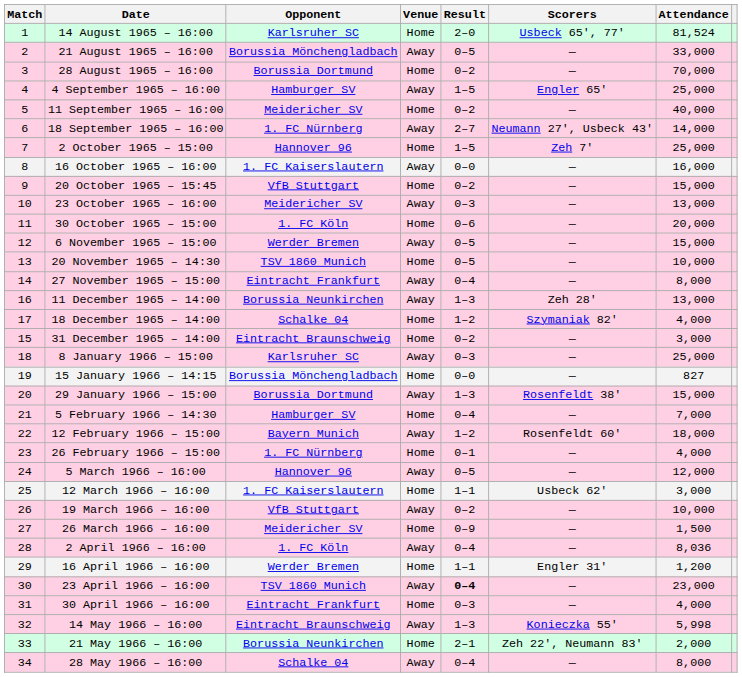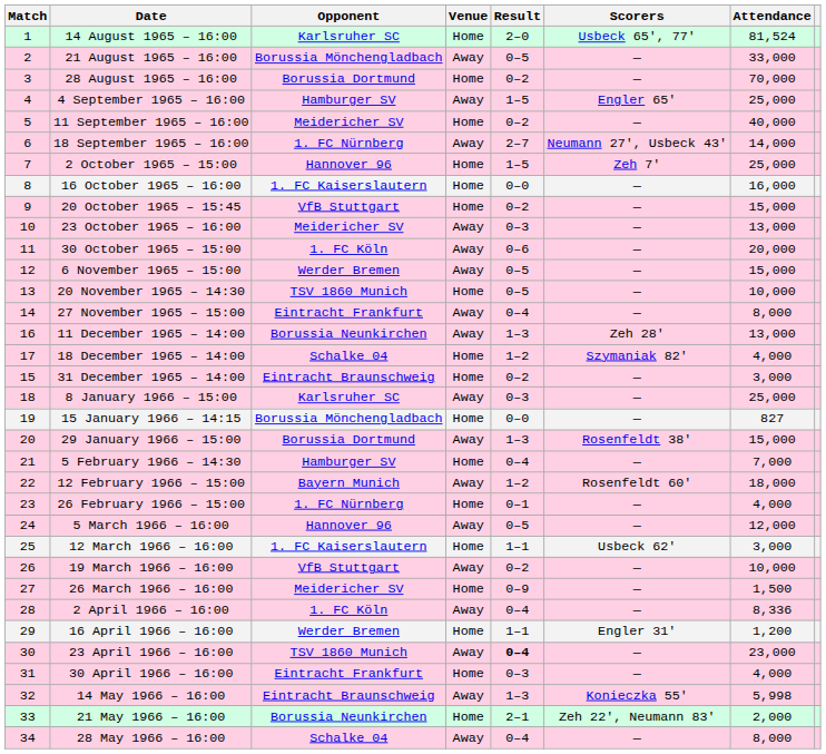 <table class="wikitable" style="text-align:center;">
 <tr>
 <th>Match</th>
 <th>Date</th>
 <th>Opponent</th>
 <th>Venue</th>
 <th>Result</th>
 <th>Scorers</th>
 <th>Attendance</th>
 <th></th>
 </tr>
 <tr style="background-color: #d0ffe3;">
 <td>1</td>
 <td>14 August 1965 – 16:00</td>
 <td><a href='#'>Karlsruher SC</a></td>
 <td>Home</td>
 <td>2–0</td>
 <td><a href='#'>Usbeck</a> 65', 77'</td>
 <td>81,524</td>
 <td></td>
 </tr>
 <tr style="background-color: #ffd0e3;">
 <td>2</td>
 <td>21 August 1965 – 16:00</td>
 <td><a href='#'>Borussia Mönchengladbach</a></td>
 <td>Away</td>
 <td>0–5</td>
 <td>—</td>
 <td>33,000</td>
 <td></td>
 </tr>
 <tr style="background-color: #ffd0e3;">
 <td>3</td>
 <td>28 August 1965 – 16:00</td>
 <td><a href='#'>Borussia Dortmund</a></td>
 <td>Home</td>
 <td>0–2</td>
 <td>—</td>
 <td>70,000</td>
 <td></td>
 </tr>
 <tr style="background-color: #ffd0e3;">
 <td>4</td>
 <td>4 September 1965 – 16:00</td>
 <td><a href='#'>Hamburger SV</a></td>
 <td>Away</td>
 <td>1–5</td>
 <td><a href='#'>Engler</a> 65'</td>
 <td>25,000</td>
 <td></td>
 </tr>
 <tr style="background-color: #ffd0e3;">
 <td>5</td>
 <td>11 September 1965 – 16:00</td>
 <td><a href='#'>Meidericher SV</a></td>
 <td>Home</td>
 <td>0–2</td>
 <td>—</td>
 <td>40,000</td>
 <td></td>
 </tr>
 <tr style="background-color: #ffd0e3;">
 <td>6</td>
 <td>18 September 1965 – 16:00</td>
 <td><a href='#'>1. FC Nürnberg</a></td>
 <td>Away</td>
 <td>2–7</td>
 <td><a href='#'>Neumann</a> 27', Usbeck 43'</td>
 <td>14,000</td>
 <td></td>
 </tr>
 <tr style="background-color: #ffd0e3;">
 <td>7</td>
 <td>2 October 1965 – 15:00</td>
 <td><a href='#'>Hannover 96</a></td>
 <td>Home</td>
 <td>1–5</td>
 <td><a href='#'>Zeh</a> 7'</td>
 <td>25,000</td>
 <td></td>
 </tr>
 <tr style="background-color: #f3f3f3;">
 <td>8</td>
 <td>16 October 1965 – 16:00</td>
 <td><a href='#'>1. FC Kaiserslautern</a></td>
-<td>Away</td>
+<td>Home</td>
 <td>0–0</td>
 <td>—</td>
 <td>16,000</td>
 <td></td>
 </tr>
 <tr style="background-color: #ffd0e3;">
 <td>9</td>
 <td>20 October 1965 – 15:45</td>
 <td><a href='#'>VfB Stuttgart</a></td>
 <td>Home</td>
 <td>0–2</td>
 <td>—</td>
 <td>15,000</td>
 <td></td>
 </tr>
 <tr style="background-color: #ffd0e3;">
 <td>10</td>
 <td>23 October 1965 – 16:00</td>
 <td><a href='#'>Meidericher SV</a></td>
 <td>Away</td>
 <td>0–3</td>
 <td>—</td>
 <td>13,000</td>
 <td></td>
 </tr>
 <tr style="background-color: #ffd0e3;">
 <td>11</td>
 <td>30 October 1965 – 15:00</td>
 <td><a href='#'>1. FC Köln</a></td>
-<td>Home</td>
+<td>Away</td>
 <td>0–6</td>
 <td>—</td>
 <td>20,000</td>
 <td></td>
 </tr>
 <tr style="background-color: #ffd0e3;">
 <td>12</td>
 <td>6 November 1965 – 15:00</td>
 <td><a href='#'>Werder Bremen</a></td>
 <td>Away</td>
 <td>0–5</td>
 <td>—</td>
 <td>15,000</td>
 <td></td>
 </tr>
 <tr style="background-color: #ffd0e3;">
 <td>13</td>
 <td>20 November 1965 – 14:30</td>
 <td><a href='#'>TSV 1860 Munich</a></td>
 <td>Home</td>
 <td>0–5</td>
 <td>—</td>
 <td>10,000</td>
 <td></td>
 </tr>
 <tr style="background-color: #ffd0e3;">
 <td>14</td>
 <td>27 November 1965 – 15:00</td>
 <td><a href='#'>Eintracht Frankfurt</a></td>
 <td>Away</td>
 <td>0–4</td>
 <td>—</td>
 <td>8,000</td>
 <td></td>
 </tr>
 <tr style="background-color: #ffd0e3;">
 <td>16</td>
 <td>11 December 1965 – 14:00</td>
 <td><a href='#'>Borussia Neunkirchen</a></td>
 <td>Away</td>
 <td>1–3</td>
 <td>Zeh 28'</td>
 <td>13,000</td>
 <td></td>
 </tr>
 <tr style="background-color: #ffd0e3;">
 <td>17</td>
 <td>18 December 1965 – 14:00</td>
 <td><a href='#'>Schalke 04</a></td>
 <td>Home</td>
 <td>1–2</td>
 <td><a href='#'>Szymaniak</a> 82'</td>
 <td>4,000</td>
 <td></td>
 </tr>
 <tr style="background-color: #ffd0e3;">
 <td>15</td>
 <td>31 December 1965 – 14:00</td>
 <td><a href='#'>Eintracht Braunschweig</a></td>
 <td>Home</td>
 <td>0–2</td>
 <td>—</td>
 <td>3,000</td>
 <td></td>
 </tr>
 <tr style="background-color: #ffd0e3;">
 <td>18</td>
 <td>8 January 1966 – 15:00</td>
 <td><a href='#'>Karlsruher SC</a></td>
 <td>Away</td>
 <td>0–3</td>
 <td>—</td>
 <td>25,000</td>
 <td></td>
 </tr>
 <tr style="background-color: #f3f3f3;">
 <td>19</td>
 <td>15 January 1966 – 14:15</td>
 <td><a href='#'>Borussia Mönchengladbach</a></td>
 <td>Home</td>
 <td>0–0</td>
 <td>—</td>
 <td>827</td>
 <td></td>
 </tr>
 <tr style="background-color: #ffd0e3;">
 <td>20</td>
 <td>29 January 1966 – 15:00</td>
 <td><a href='#'>Borussia Dortmund</a></td>
 <td>Away</td>
 <td>1–3</td>
 <td><a href='#'>Rosenfeldt</a> 38'</td>
 <td>15,000</td>
 <td></td>
 </tr>
 <tr style="background-color: #ffd0e3;">
 <td>21</td>
 <td>5 February 1966 – 14:30</td>
 <td><a href='#'>Hamburger SV</a></td>
 <td>Home</td>
 <td>0–4</td>
 <td>—</td>
 <td>7,000</td>
 <td></td>
 </tr>
 <tr style="background-color: #ffd0e3;">
 <td>22</td>
 <td>12 February 1966 – 15:00</td>
 <td><a href='#'>Bayern Munich</a></td>
 <td>Away</td>
 <td>1–2</td>
 <td>Rosenfeldt 60'</td>
 <td>18,000</td>
 <td></td>
 </tr>
 <tr style="background-color: #ffd0e3;">
 <td>23</td>
 <td>26 February 1966 – 15:00</td>
 <td><a href='#'>1. FC Nürnberg</a></td>
 <td>Home</td>
 <td>0–1</td>
 <td>—</td>
 <td>4,000</td>
 <td></td>
 </tr>
 <tr style="background-color: #ffd0e3;">
 <td>24</td>
 <td>5 March 1966 – 16:00</td>
 <td><a href='#'>Hannover 96</a></td>
 <td>Away</td>
 <td>0–5</td>
 <td>—</td>
 <td>12,000</td>
 <td></td>
 </tr>
 <tr style="background-color: #f3f3f3;">
 <td>25</td>
 <td>12 March 1966 – 16:00</td>
 <td><a href='#'>1. FC Kaiserslautern</a></td>
 <td>Home</td>
 <td>1–1</td>
 <td>Usbeck 62'</td>
 <td>3,000</td>
 <td></td>
 </tr>
 <tr style="background-color: #ffd0e3;">
 <td>26</td>
 <td>19 March 1966 – 16:00</td>
 <td><a href='#'>VfB Stuttgart</a></td>
 <td>Away</td>
 <td>0–2</td>
 <td>—</td>
 <td>10,000</td>
 <td></td>
 </tr>
 <tr style="background-color: #ffd0e3;">
 <td>27</td>
 <td>26 March 1966 – 16:00</td>
 <td><a href='#'>Meidericher SV</a></td>
 <td>Home</td>
 <td>0–9</td>
 <td>—</td>
 <td>1,500</td>
 <td></td>
 </tr>
 <tr style="background-color: #ffd0e3;">
 <td>28</td>
 <td>2 April 1966 – 16:00</td>
 <td><a href='#'>1. FC Köln</a></td>
 <td>Away</td>
 <td>0–4</td>
 <td>—</td>
-<td>8,036</td>
+<td>8,336</td>
 <td></td>
 </tr>
 <tr style="background-color: #f3f3f3;">
 <td>29</td>
 <td>16 April 1966 – 16:00</td>
 <td><a href='#'>Werder Bremen</a></td>
 <td>Home</td>
 <td>1–1</td>
 <td>Engler 31'</td>
 <td>1,200</td>
 <td></td>
 </tr>
 <tr style="background-color: #ffd0e3;">
 <td>30</td>
 <td>23 April 1966 – 16:00</td>
 <td><a href='#'>TSV 1860 Munich</a></td>
 <td>Away</td>
 <td><strong>0–4</strong></td>
 <td>—</td>
 <td>23,000</td>
 <td></td>
 </tr>
 <tr style="background-color: #ffd0e3;">
 <td>31</td>
 <td>30 April 1966 – 16:00</td>
 <td><a href='#'>Eintracht Frankfurt</a></td>
 <td>Home</td>
 <td>0–3</td>
 <td>—</td>
 <td>4,000</td>
 <td></td>
 </tr>
 <tr style="background-color: #ffd0e3;">
 <td>32</td>
 <td>14 May 1966 – 16:00</td>
 <td><a href='#'>Eintracht Braunschweig</a></td>
 <td>Away</td>
 <td>1–3</td>
 <td><a href='#'>Konieczka</a> 55'</td>
 <td>5,998</td>
 <td></td>
 </tr>
 <tr style="background-color: #d0ffe3;">
 <td>33</td>
 <td>21 May 1966 – 16:00</td>
 <td><a href='#'>Borussia Neunkirchen</a></td>
 <td>Home</td>
 <td>2–1</td>
 <td>Zeh 22', Neumann 83'</td>
 <td>2,000</td>
 <td></td>
 </tr>
 <tr style="background-color: #ffd0e3;">
 <td>34</td>
 <td>28 May 1966 – 16:00</td>
 <td><a href='#'>Schalke 04</a></td>
 <td>Away</td>
 <td>0–4</td>
 <td>—</td>
 <td>8,000</td>
 <td></td>
 </tr>
 </table>
